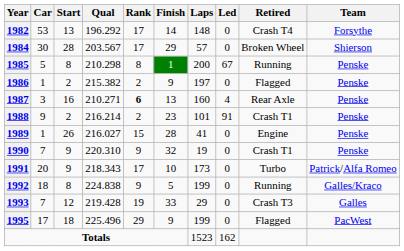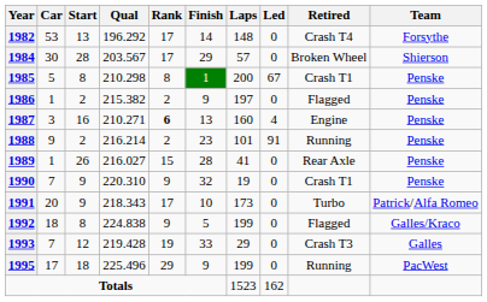 <table class="wikitable" style="text-align:center">
 <tr>
 <th>Year</th>
 <th>Car</th>
 <th>Start</th>
 <th>Qual</th>
 <th>Rank</th>
 <th>Finish</th>
 <th>Laps</th>
 <th>Led</th>
 <th>Retired</th>
 <th>Team</th>
 </tr>
 <tr>
 <th><a href='#'>1982</a></th>
 <td>53</td>
 <td>13</td>
 <td>196.292</td>
 <td>17</td>
 <td>14</td>
 <td>148</td>
 <td>0</td>
 <td>Crash T4</td>
 <td><a href='#'>Forsythe</a></td>
 </tr>
 <tr>
 <th><a href='#'>1984</a></th>
 <td>30</td>
 <td>28</td>
 <td>203.567</td>
 <td>17</td>
 <td>29</td>
 <td>57</td>
 <td>0</td>
 <td>Broken Wheel</td>
 <td><a href='#'>Shierson</a></td>
 </tr>
 <tr>
 <th><a href='#'>1985</a></th>
 <td>5</td>
 <td>8</td>
 <td>210.298</td>
 <td>8</td>
 <td style="background:green;color:white">1</td>
 <td>200</td>
 <td>67</td>
-<td>Running</td>
+<td>Crash T1</td>
 <td><a href='#'>Penske</a></td>
 </tr>
 <tr>
 <th><a href='#'>1986</a></th>
 <td>1</td>
 <td>2</td>
 <td>215.382</td>
 <td>2</td>
 <td>9</td>
 <td>197</td>
 <td>0</td>
 <td>Flagged</td>
 <td><a href='#'>Penske</a></td>
 </tr>
 <tr>
 <th><a href='#'>1987</a></th>
 <td>3</td>
 <td>16</td>
 <td>210.271</td>
 <td><strong>6</strong></td>
 <td>13</td>
 <td>160</td>
 <td>4</td>
-<td>Rear Axle</td>
+<td>Engine</td>
 <td><a href='#'>Penske</a></td>
 </tr>
 <tr>
 <th><a href='#'>1988</a></th>
 <td>9</td>
 <td>2</td>
 <td>216.214</td>
 <td>2</td>
 <td>23</td>
 <td>101</td>
 <td>91</td>
-<td>Crash T1</td>
+<td>Running</td>
 <td><a href='#'>Penske</a></td>
 </tr>
 <tr>
 <th><a href='#'>1989</a></th>
 <td>1</td>
 <td>26</td>
 <td>216.027</td>
 <td>15</td>
 <td>28</td>
 <td>41</td>
 <td>0</td>
-<td>Engine</td>
+<td>Rear Axle</td>
 <td><a href='#'>Penske</a></td>
 </tr>
 <tr>
 <th><a href='#'>1990</a></th>
 <td>7</td>
 <td>9</td>
 <td>220.310</td>
 <td>9</td>
 <td>32</td>
 <td>19</td>
 <td>0</td>
 <td>Crash T1</td>
 <td><a href='#'>Penske</a></td>
 </tr>
 <tr>
 <th><a href='#'>1991</a></th>
 <td>20</td>
 <td>9</td>
 <td>218.343</td>
 <td>17</td>
 <td>10</td>
 <td>173</td>
 <td>0</td>
 <td>Turbo</td>
 <td><a href='#'>Patrick</a>/<a href='#'>Alfa Romeo</a></td>
 </tr>
 <tr>
 <th><a href='#'>1992</a></th>
 <td>18</td>
 <td>8</td>
 <td>224.838</td>
 <td>9</td>
 <td>5</td>
 <td>199</td>
 <td>0</td>
-<td>Running</td>
+<td>Flagged</td>
 <td><a href='#'>Galles/Kraco</a></td>
 </tr>
 <tr>
 <th><a href='#'>1993</a></th>
 <td>7</td>
 <td>12</td>
 <td>219.428</td>
 <td>19</td>
 <td>33</td>
 <td>29</td>
 <td>0</td>
 <td>Crash T3</td>
 <td><a href='#'>Galles</a></td>
 </tr>
 <tr>
 <th><a href='#'>1995</a></th>
 <td>17</td>
 <td>18</td>
 <td>225.496</td>
 <td>29</td>
 <td>9</td>
 <td>199</td>
 <td>0</td>
-<td>Flagged</td>
+<td>Running</td>
 <td><a href='#'>PacWest</a></td>
 </tr>
 <tr>
 <td colspan=6><strong>Totals</strong></td>
 <td>1523</td>
 <td>162</td>
 <td></td>
 </tr>
 </table>
